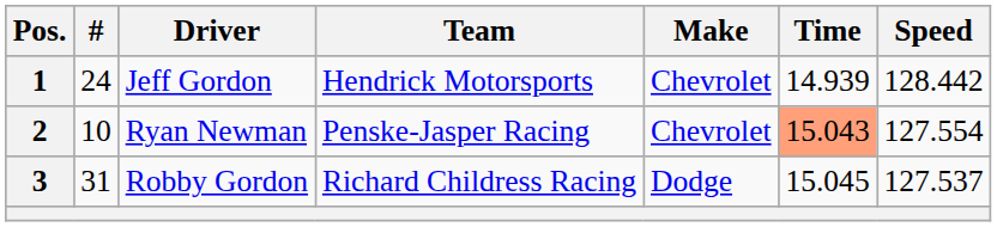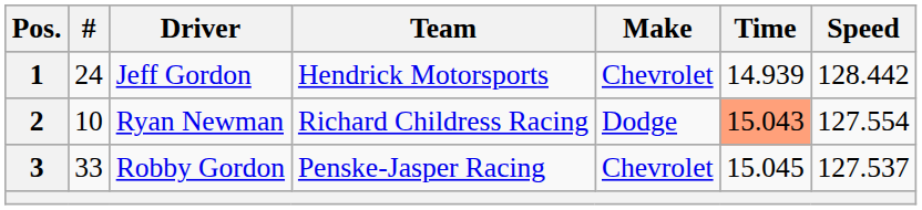 <table class="wikitable" style="font-size:95%">
 <tr>
 <th>Pos.</th>
 <th>#</th>
 <th>Driver</th>
 <th>Team</th>
 <th>Make</th>
 <th>Time</th>
 <th>Speed</th>
 </tr>
 <tr>
 <th>1</th>
 <td>24</td>
 <td><a href='#'>Jeff Gordon</a></td>
 <td><a href='#'>Hendrick Motorsports</a></td>
 <td><a href='#'>Chevrolet</a></td>
 <td>14.939</td>
 <td>128.442</td>
 </tr>
 <tr>
 <th>2</th>
 <td>10</td>
 <td><a href='#'>Ryan Newman</a></td>
-<td><a href='#'>Penske-Jasper Racing</a></td>
-<td><a href='#'>Chevrolet</a></td>
+<td><a href='#'>Richard Childress Racing</a></td>
+<td><a href='#'>Dodge</a></td>
 <td style="background: lightsalmon;">15.043</td>
 <td>127.554</td>
 </tr>
 <tr>
 <th>3</th>
-<td>31</td>
+<td>33</td>
 <td><a href='#'>Robby Gordon</a></td>
-<td><a href='#'>Richard Childress Racing</a></td>
-<td><a href='#'>Dodge</a></td>
+<td><a href='#'>Penske-Jasper Racing</a></td>
+<td><a href='#'>Chevrolet</a></td>
 <td>15.045</td>
 <td>127.537</td>
 </tr>
 <tr>
 <th colspan="7"></th>
 </tr>
 </table>
